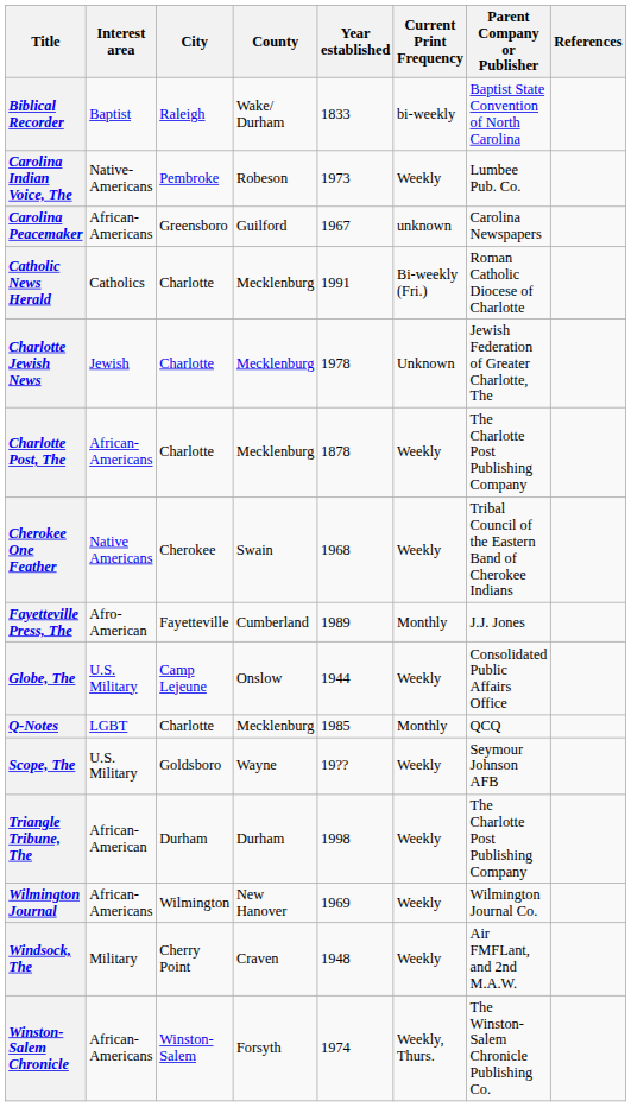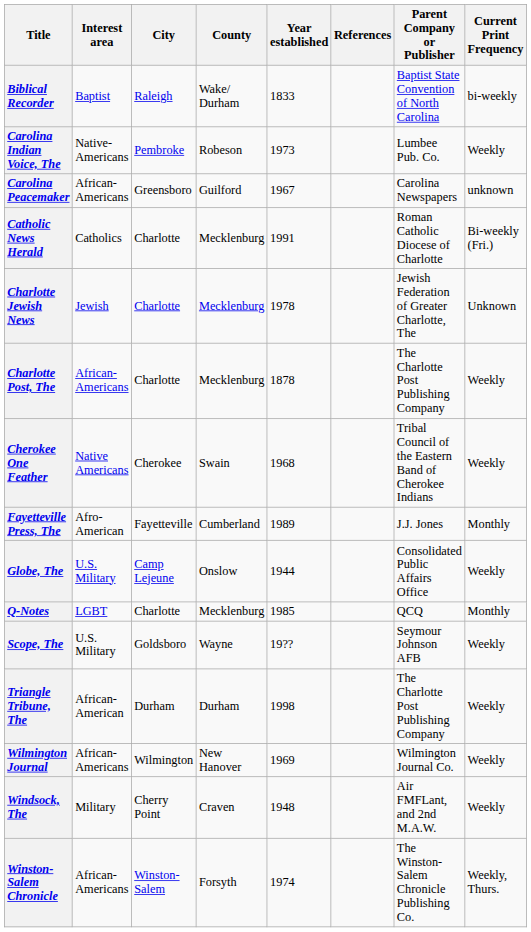 <table class="wikitable sortable plainrowheaders" summary="Current soecial interest newspapers in North Carolina">
 <tr>
 <th>Title</th>
 <th>Interest area</th>
 <th>City</th>
 <th>County</th>
 <th>Year established</th>
+<th>References</th>
+<th>Parent Company or Publisher</th>
 <th>Current Print Frequency</th>
-<th>Parent Company or Publisher</th>
-<th>References</th>
 </tr>
 <tr>
 <th scope="row" style="text-align: left;"><em><a href='#'>Biblical Recorder</a></em></th>
 <td><a href='#'>Baptist</a></td>
 <td><a href='#'>Raleigh</a></td>
 <td>Wake/ Durham</td>
 <td>1833 </td>
+<td align=center></td>
+<td><a href='#'>Baptist State Convention of North Carolina</a></td>
 <td>bi-weekly</td>
-<td><a href='#'>Baptist State Convention of North Carolina</a></td>
-<td align=center></td>
 </tr>
 <tr>
 <th scope="row" style="text-align: left;"><em><a href='#'>Carolina Indian Voice, The</a></em></th>
 <td>Native-Americans</td>
 <td><a href='#'>Pembroke</a></td>
 <td>Robeson</td>
 <td>1973</td>
+<td align=center></td>
+<td>Lumbee Pub. Co.</td>
 <td>Weekly</td>
-<td>Lumbee Pub. Co.</td>
-<td align=center></td>
 </tr>
 <tr>
 <th scope="row" style="text-align: left;"><em><a href='#'>Carolina Peacemaker</a></em></th>
 <td>African-Americans</td>
 <td>Greensboro</td>
 <td>Guilford</td>
 <td>1967</td>
+<td align=center></td>
+<td>Carolina Newspapers</td>
 <td>unknown</td>
-<td>Carolina Newspapers</td>
-<td align=center></td>
 </tr>
 <tr>
 <th scope="row" style="text-align: left;"><em><a href='#'>Catholic News Herald</a></em></th>
 <td>Catholics</td>
 <td>Charlotte</td>
 <td>Mecklenburg</td>
 <td>1991</td>
+<td align=center></td>
+<td>Roman Catholic Diocese of Charlotte</td>
 <td>Bi-weekly (Fri.)</td>
-<td>Roman Catholic Diocese of Charlotte</td>
-<td align=center></td>
 </tr>
 <tr>
 <th scope="row" style="text-align: left;"><em><a href='#'>Charlotte Jewish News</a></em></th>
 <td><a href='#'>Jewish</a></td>
 <td><a href='#'>Charlotte</a></td>
 <td><a href='#'>Mecklenburg</a></td>
 <td>1978</td>
+<td align=center></td>
+<td>Jewish Federation of Greater Charlotte, The</td>
 <td>Unknown</td>
-<td>Jewish Federation of Greater Charlotte, The</td>
-<td align=center></td>
 </tr>
 <tr>
 <th scope="row" style="text-align: left;"><em><a href='#'>Charlotte Post, The</a></em></th>
 <td><a href='#'>African-Americans</a></td>
 <td>Charlotte</td>
 <td>Mecklenburg</td>
 <td>1878</td>
+<td align=center></td>
+<td>The Charlotte Post Publishing Company</td>
 <td>Weekly</td>
-<td>The Charlotte Post Publishing Company</td>
-<td align=center></td>
 </tr>
 <tr>
 <th scope="row" style="text-align: left;"><em><a href='#'>Cherokee One Feather</a></em></th>
 <td><a href='#'>Native Americans</a></td>
 <td>Cherokee</td>
 <td>Swain</td>
 <td>1968</td>
+<td align=center></td>
+<td>Tribal Council of the Eastern Band of Cherokee Indians</td>
 <td>Weekly</td>
-<td>Tribal Council of the Eastern Band of Cherokee Indians</td>
-<td align=center></td>
 </tr>
 <tr>
 <th scope="row" style="text-align: left;"><em><a href='#'>Fayetteville Press, The</a></em></th>
 <td>Afro-American</td>
 <td>Fayetteville</td>
 <td>Cumberland</td>
 <td>1989</td>
+<td align=center></td>
+<td>J.J. Jones</td>
 <td>Monthly</td>
-<td>J.J. Jones</td>
-<td align=center></td>
 </tr>
 <tr>
 <th scope="row" style="text-align: left;"><em><a href='#'>Globe, The</a></em></th>
 <td><a href='#'>U.S. Military</a></td>
 <td><a href='#'>Camp Lejeune</a></td>
 <td>Onslow</td>
 <td>1944</td>
+<td align=center></td>
+<td>Consolidated Public Affairs Office</td>
 <td>Weekly</td>
-<td>Consolidated Public Affairs Office</td>
-<td align=center></td>
 </tr>
 <tr>
 <th scope="row" style="text-align: left;"><em><a href='#'>Q-Notes</a></em></th>
 <td><a href='#'>LGBT</a></td>
 <td>Charlotte</td>
 <td>Mecklenburg</td>
 <td>1985</td>
+<td align=center></td>
+<td>QCQ</td>
 <td>Monthly</td>
-<td>QCQ</td>
-<td align=center></td>
 </tr>
 <tr>
 <th scope="row" style="text-align: left;"><em><a href='#'>Scope, The</a></em></th>
 <td>U.S. Military</td>
 <td>Goldsboro</td>
 <td>Wayne</td>
 <td>19??</td>
+<td align=center></td>
+<td>Seymour Johnson AFB</td>
 <td>Weekly</td>
-<td>Seymour Johnson AFB</td>
-<td align=center></td>
 </tr>
 <tr>
 <th scope="row" style="text-align: left;"><em><a href='#'>Triangle Tribune, The</a></em></th>
 <td>African-American</td>
 <td>Durham</td>
 <td>Durham</td>
 <td>1998</td>
+<td align=center></td>
+<td>The Charlotte Post Publishing Company</td>
 <td>Weekly</td>
-<td>The Charlotte Post Publishing Company</td>
-<td align=center></td>
 </tr>
 <tr>
 <th scope="row" style="text-align: left;"><em><a href='#'>Wilmington Journal</a></em></th>
 <td>African-Americans</td>
 <td>Wilmington</td>
 <td>New Hanover</td>
 <td>1969</td>
+<td align=center></td>
+<td>Wilmington Journal Co.</td>
 <td>Weekly</td>
-<td>Wilmington Journal Co.</td>
-<td align=center></td>
 </tr>
 <tr>
 <th scope="row" style="text-align: left;"><em><a href='#'>Windsock, The</a></em></th>
 <td>Military</td>
 <td>Cherry Point</td>
 <td>Craven</td>
 <td>1948</td>
+<td align=center></td>
+<td>Air FMFLant, and 2nd M.A.W.</td>
 <td>Weekly</td>
-<td>Air FMFLant, and 2nd M.A.W.</td>
-<td align=center></td>
 </tr>
 <tr>
 <th scope="row" style="text-align: left;"><em><a href='#'>Winston-Salem Chronicle</a></em></th>
 <td>African-Americans</td>
 <td><a href='#'>Winston-Salem</a></td>
 <td>Forsyth</td>
 <td>1974</td>
+<td align=center></td>
+<td>The Winston-Salem Chronicle Publishing Co.</td>
 <td>Weekly, Thurs.</td>
-<td>The Winston-Salem Chronicle Publishing Co.</td>
-<td align=center></td>
 </tr>
 </table>
